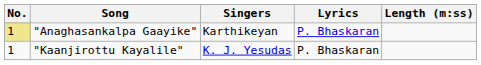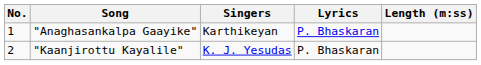 <table class="wikitable" style="font-size:95%;">
 <tr>
 <th>No.</th>
 <th>Song</th>
 <th>Singers</th>
 <th>Lyrics</th>
 <th>Length (m:ss)</th>
 </tr>
 <tr>
-<td style="background: khaki;">1</td>
+<td>1</td>
 <td>"Anaghasankalpa Gaayike"</td>
 <td>Karthikeyan</td>
 <td><a href='#'>P. Bhaskaran</a></td>
 <td></td>
 </tr>
 <tr>
-<td>1</td>
+<td>2</td>
 <td>"Kaanjirottu Kayalile"</td>
 <td><a href='#'>K. J. Yesudas</a></td>
 <td>P. Bhaskaran</td>
 <td></td>
 </tr>
 </table>
